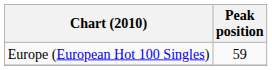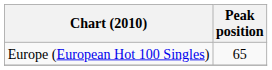 <table class="wikitable sortable">
 <tr>
 <th>Chart (2010)</th>
 <th>Peak<br>position</th>
 </tr>
 <tr>
 <td>Europe (<a href='#'>European Hot 100 Singles</a>)</td>
-<td align="center">59</td>
+<td align="center">65</td>
 </tr>
 <tr>
 </tr>
 <tr>
 </tr>
 <tr>
 </tr>
 <tr>
 </tr>
 </table>
